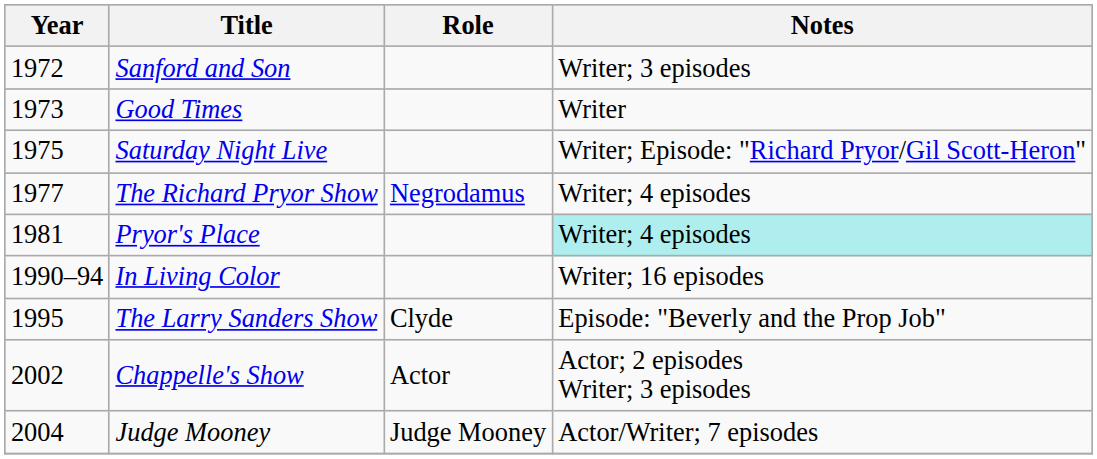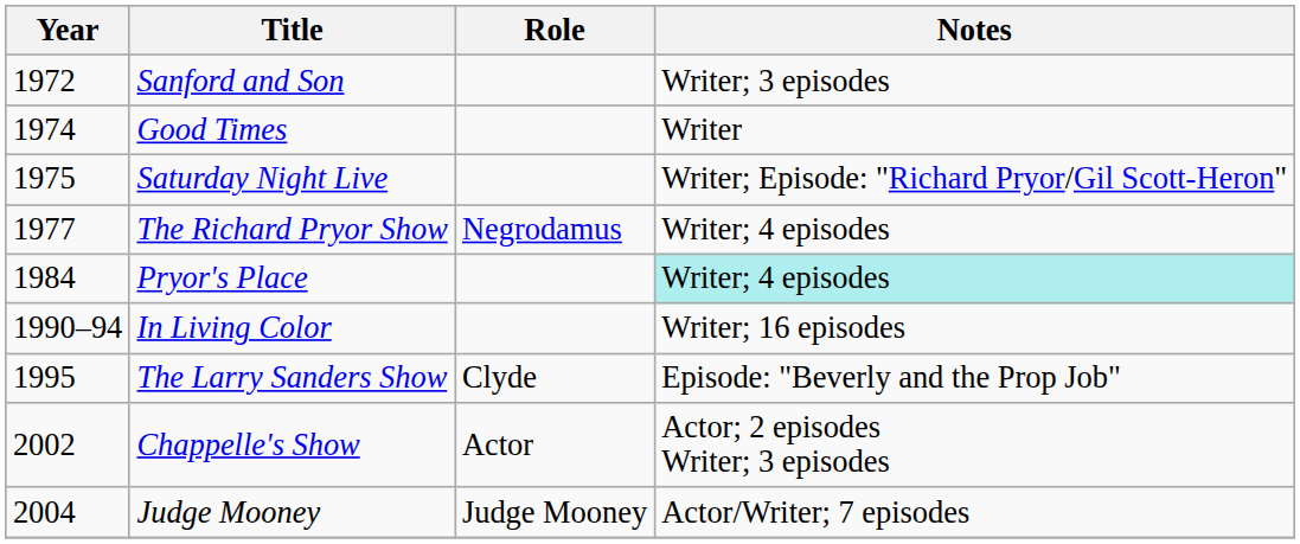 <table class="wikitable unsortable">
 <tr>
 <th>Year</th>
 <th>Title</th>
 <th>Role</th>
 <th class="unsortable">Notes</th>
 </tr>
 <tr>
 <td>1972</td>
 <td><em><a href='#'>Sanford and Son</a></em></td>
 <td></td>
 <td>Writer; 3 episodes</td>
 </tr>
 <tr>
-<td>1973</td>
+<td>1974</td>
 <td><em><a href='#'>Good Times</a></em></td>
 <td></td>
 <td>Writer</td>
 </tr>
 <tr>
 <td>1975</td>
 <td><em><a href='#'>Saturday Night Live</a></em></td>
 <td></td>
 <td>Writer; Episode: "<a href='#'>Richard Pryor</a>/<a href='#'>Gil Scott-Heron</a>"</td>
 </tr>
 <tr>
 <td>1977</td>
 <td><em><a href='#'>The Richard Pryor Show</a></em></td>
 <td><a href='#'>Negrodamus</a></td>
 <td>Writer; 4 episodes</td>
 </tr>
 <tr>
-<td>1981</td>
+<td>1984</td>
 <td><em><a href='#'>Pryor's Place</a></em></td>
 <td></td>
 <td style="background: paleturquoise;">Writer; 4 episodes</td>
 </tr>
 <tr>
 <td>1990–94</td>
 <td><em><a href='#'>In Living Color</a></em></td>
 <td></td>
 <td>Writer; 16 episodes</td>
 </tr>
 <tr>
 <td>1995</td>
 <td><em><a href='#'>The Larry Sanders Show</a></em></td>
 <td>Clyde</td>
 <td>Episode: "Beverly and the Prop Job"</td>
 </tr>
 <tr>
 <td>2002</td>
 <td><em><a href='#'>Chappelle's Show</a></em></td>
 <td>Actor</td>
 <td>Actor; 2 episodes <br> Writer; 3 episodes</td>
 </tr>
 <tr>
 <td>2004</td>
 <td><em>Judge Mooney</em></td>
 <td>Judge Mooney</td>
 <td>Actor/Writer; 7 episodes</td>
 </tr>
 <tr>
 </tr>
 </table>
